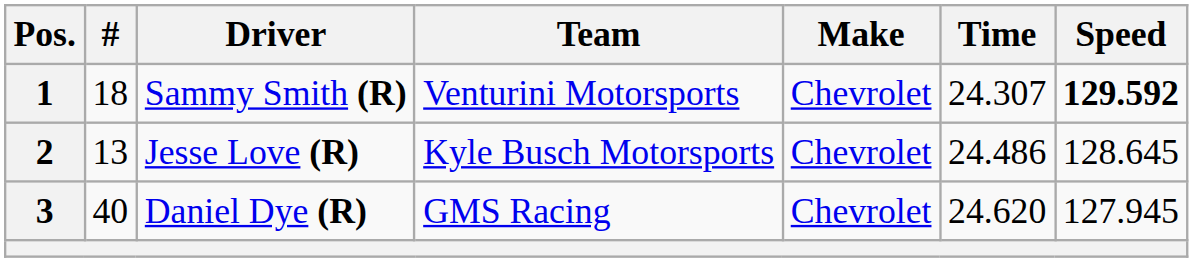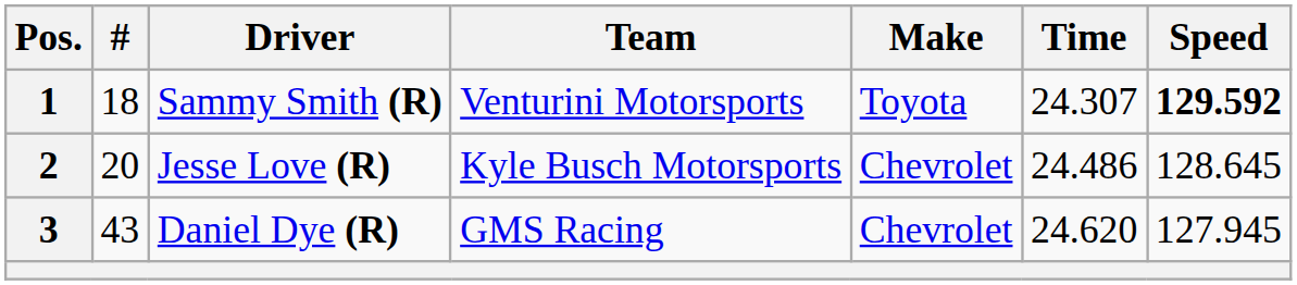 <table class="wikitable" style="font-size:95%">
 <tr>
 <th>Pos.</th>
 <th>#</th>
 <th>Driver</th>
 <th>Team</th>
 <th>Make</th>
 <th>Time</th>
 <th>Speed</th>
 </tr>
 <tr>
 <th>1</th>
 <td>18</td>
 <td><a href='#'>Sammy Smith</a> <strong>(R)</strong></td>
 <td><a href='#'>Venturini Motorsports</a></td>
-<td><a href='#'>Chevrolet</a></td>
+<td><a href='#'>Toyota</a></td>
 <td>24.307</td>
 <td><strong>129.592</strong></td>
 </tr>
 <tr>
 <th>2</th>
-<td>13</td>
+<td>20</td>
 <td><a href='#'>Jesse Love</a> <strong>(R)</strong></td>
 <td><a href='#'>Kyle Busch Motorsports</a></td>
 <td><a href='#'>Chevrolet</a></td>
 <td>24.486</td>
 <td>128.645</td>
 </tr>
 <tr>
 <th>3</th>
-<td>40</td>
+<td>43</td>
 <td><a href='#'>Daniel Dye</a> <strong>(R)</strong></td>
 <td><a href='#'>GMS Racing</a></td>
 <td><a href='#'>Chevrolet</a></td>
 <td>24.620</td>
 <td>127.945</td>
 </tr>
 <tr>
 <th colspan="7"></th>
 </tr>
 </table>
